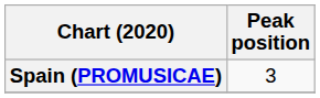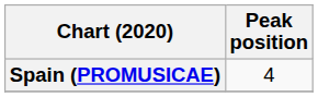 <table class="wikitable sortable plainrowheaders" style="text-align:center;">
 <tr>
 <th scope="col">Chart (2020)</th>
 <th scope="col">Peak<br>position</th>
 </tr>
 <tr>
 <th scope="row">Spain (<a href='#'>PROMUSICAE</a>)</th>
-<td align="center">3</td>
+<td align="center">4</td>
 </tr>
 <tr>
 </tr>
 <tr>
 </tr>
 <tr>
 </tr>
 <tr>
 </tr>
 </table>
